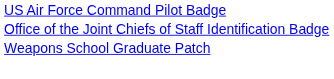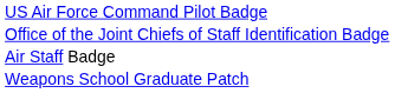 <table>
 <tr>
 <td></td>
 <td><a href='#'>US Air Force Command Pilot Badge</a></td>
 </tr>
 <tr>
 <td></td>
 <td><a href='#'>Office of the Joint Chiefs of Staff Identification Badge</a></td>
 </tr>
 <tr>
 <td></td>
+<td><a href='#'>Air Staff</a> Badge</td>
+</tr>
+<tr>
+<td></td>
 <td><a href='#'>Weapons School Graduate Patch</a></td>
 </tr>
 </table>
